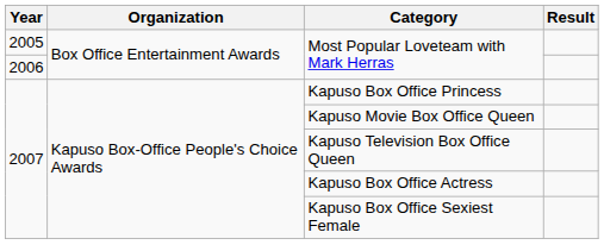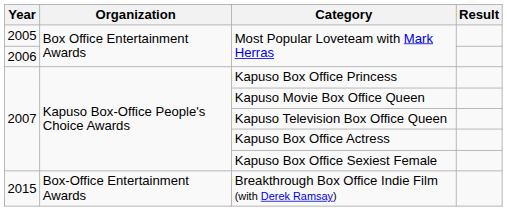 <table class="wikitable">
 <tr>
 <th>Year</th>
 <th>Organization</th>
 <th>Category</th>
 <th>Result</th>
 </tr>
 <tr>
 <td>2005</td>
 <td rowspan="2">Box Office Entertainment Awards</td>
 <td rowspan="2">Most Popular Loveteam with <a href='#'>Mark Herras</a></td>
 <td></td>
 </tr>
 <tr>
 <td>2006</td>
 <td></td>
 </tr>
 <tr>
 <td rowspan="5">2007</td>
 <td rowspan="5">Kapuso Box-Office People's Choice Awards</td>
 <td>Kapuso Box Office Princess</td>
 <td></td>
 </tr>
 <tr>
 <td>Kapuso Movie Box Office Queen</td>
 <td></td>
 </tr>
 <tr>
 <td>Kapuso Television Box Office Queen</td>
 <td></td>
 </tr>
 <tr>
 <td>Kapuso Box Office Actress</td>
 <td></td>
 </tr>
 <tr>
 <td>Kapuso Box Office Sexiest Female</td>
 <td></td>
 </tr>
+<tr>
+<td>2015</td>
+<td>Box-Office Entertainment Awards</td>
+<td>Breakthrough Box Office Indie Film <small>(with <a href='#'>Derek Ramsay</a>)</small></td>
+<td></td>
+</tr>
 </table>
